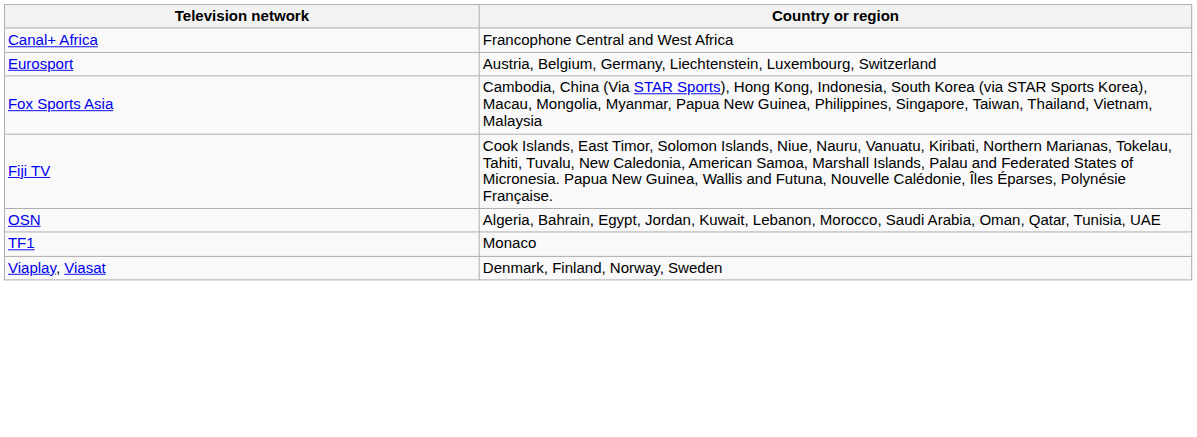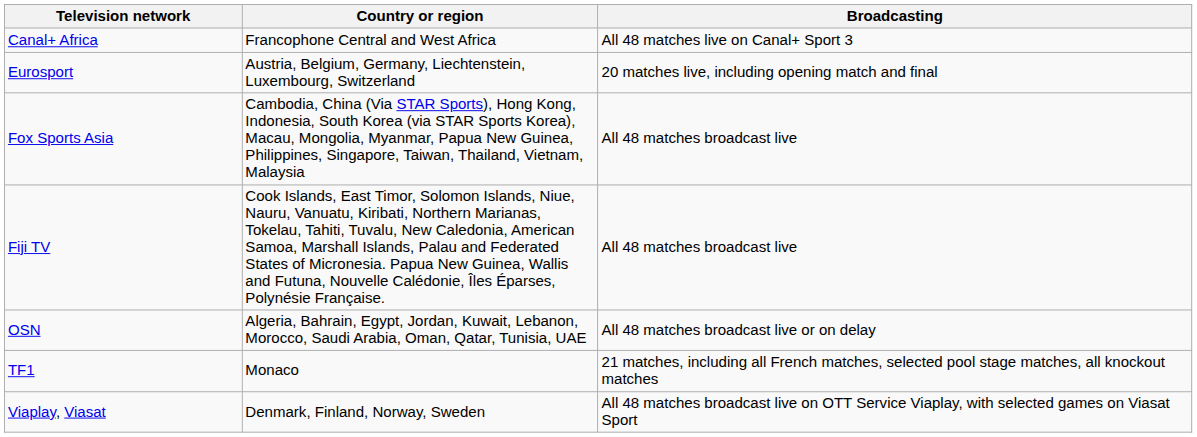 <table class="wikitable" style="width:100%">
 <tr>
 <th width=20%>Television network</th>
 <th width=30%>Country or region</th>
+<th width=50%>Broadcasting</th>
 </tr>
 <tr>
 <td><a href='#'>Canal+ Africa</a></td>
 <td>Francophone Central and West Africa</td>
+<td>All 48 matches live on Canal+ Sport 3</td>
 </tr>
 <tr>
 <td><a href='#'>Eurosport</a></td>
 <td>Austria, Belgium, Germany, Liechtenstein, Luxembourg, Switzerland</td>
+<td>20 matches live, including opening match and final</td>
 </tr>
 <tr>
 <td><a href='#'>Fox Sports Asia</a></td>
 <td>Cambodia, China (Via <a href='#'>STAR Sports</a>), Hong Kong, Indonesia, South Korea (via STAR Sports Korea), Macau, Mongolia, Myanmar, Papua New Guinea, Philippines, Singapore, Taiwan, Thailand, Vietnam, Malaysia</td>
+<td>All 48 matches broadcast live</td>
 </tr>
 <tr>
 <td><a href='#'>Fiji TV</a></td>
 <td>Cook Islands, East Timor, Solomon Islands, Niue, Nauru, Vanuatu, Kiribati, Northern Marianas, Tokelau, Tahiti, Tuvalu, New Caledonia, American Samoa, Marshall Islands, Palau and Federated States of Micronesia. Papua New Guinea, Wallis and Futuna, Nouvelle Calédonie, Îles Éparses, Polynésie Française.</td>
+<td>All 48 matches broadcast live<br></td>
 </tr>
 <tr>
 <td><a href='#'>OSN</a></td>
 <td>Algeria, Bahrain, Egypt, Jordan, Kuwait, Lebanon, Morocco, Saudi Arabia, Oman, Qatar, Tunisia, UAE</td>
+<td>All 48 matches broadcast live or on delay</td>
 </tr>
 <tr>
 <td><a href='#'>TF1</a></td>
 <td>Monaco</td>
+<td>21 matches, including all French matches, selected pool stage matches, all knockout matches</td>
 </tr>
 <tr>
 <td><a href='#'>Viaplay</a>, <a href='#'>Viasat</a></td>
 <td>Denmark, Finland, Norway, Sweden</td>
+<td>All 48 matches broadcast live on OTT Service Viaplay, with selected games on Viasat Sport</td>
 </tr>
 </table>
